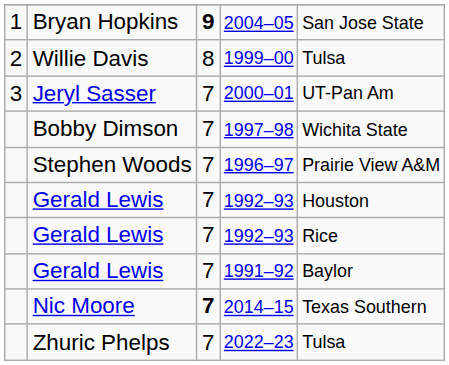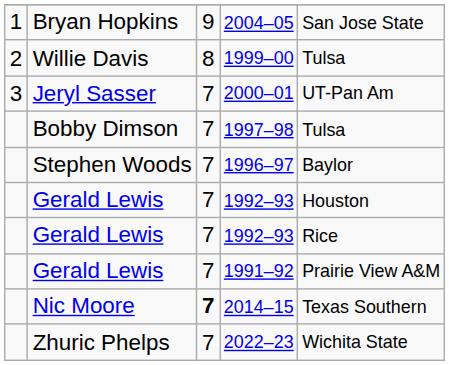 <table class="wikitable">
 <tr>
 </tr>
 <tr>
 <td>1</td>
 <td>Bryan Hopkins</td>
-<td><strong>9</strong></td>
+<td>9</td>
 <td style="font-size:80%;"><a href='#'>2004–05</a></td>
 <td style="font-size:80%;">San Jose State</td>
 </tr>
 <tr>
 <td>2</td>
 <td>Willie Davis</td>
 <td>8</td>
 <td style="font-size:80%;"><a href='#'>1999–00</a></td>
 <td style="font-size:80%;">Tulsa</td>
 </tr>
 <tr>
 <td>3</td>
 <td><a href='#'>Jeryl Sasser</a></td>
 <td>7</td>
 <td style="font-size:80%;"><a href='#'>2000–01</a></td>
 <td style="font-size:80%;">UT-Pan Am</td>
 </tr>
 <tr>
 <td></td>
 <td>Bobby Dimson</td>
 <td>7</td>
 <td style="font-size:80%;"><a href='#'>1997–98</a></td>
-<td style="font-size:80%;">Wichita State</td>
+<td style="font-size:80%;">Tulsa</td>
 </tr>
 <tr>
 <td></td>
 <td>Stephen Woods</td>
 <td>7</td>
 <td style="font-size:80%;"><a href='#'>1996–97</a></td>
-<td style="font-size:80%;">Prairie View A&M</td>
+<td style="font-size:80%;">Baylor</td>
 </tr>
 <tr>
 <td></td>
 <td><a href='#'>Gerald Lewis</a></td>
 <td>7</td>
 <td style="font-size:80%;"><a href='#'>1992–93</a></td>
 <td style="font-size:80%;">Houston</td>
 </tr>
 <tr>
 <td></td>
 <td><a href='#'>Gerald Lewis</a></td>
 <td>7</td>
 <td style="font-size:80%;"><a href='#'>1992–93</a></td>
 <td style="font-size:80%;">Rice</td>
 </tr>
 <tr>
 <td></td>
 <td><a href='#'>Gerald Lewis</a></td>
 <td>7</td>
 <td style="font-size:80%;"><a href='#'>1991–92</a></td>
-<td style="font-size:80%;">Baylor</td>
+<td style="font-size:80%;">Prairie View A&M</td>
 </tr>
 <tr>
 <td></td>
 <td><a href='#'>Nic Moore</a></td>
 <td><strong>7</strong></td>
 <td style="font-size:80%;"><a href='#'>2014–15</a></td>
 <td style="font-size:80%;">Texas Southern</td>
 </tr>
 <tr>
 <td></td>
 <td>Zhuric Phelps</td>
 <td>7</td>
 <td style="font-size:80%;"><a href='#'>2022–23</a></td>
-<td style="font-size:80%;">Tulsa</td>
+<td style="font-size:80%;">Wichita State</td>
 </tr>
 </table>
